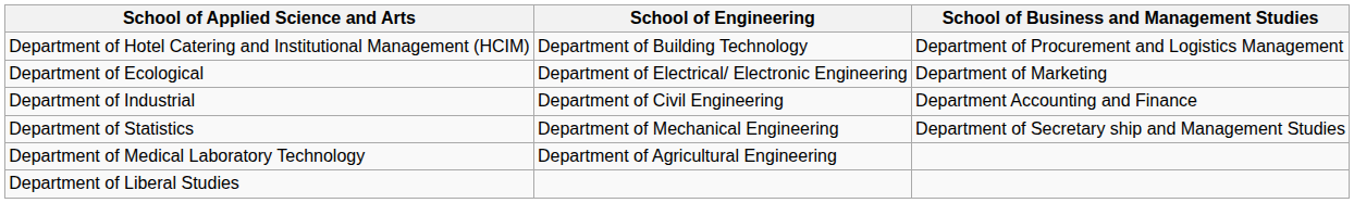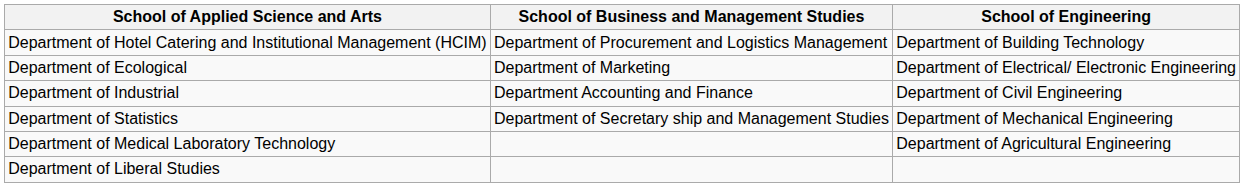 <table class="wikitable">
 <tr>
 <th>School of Applied Science and Arts</th>
+<th>School of Business and Management Studies</th>
 <th>School of  Engineering</th>
-<th>School of Business and Management Studies</th>
 </tr>
 <tr>
 <td>Department of Hotel Catering and Institutional Management (HCIM)</td>
+<td>Department of Procurement and Logistics Management</td>
 <td>Department of Building Technology</td>
-<td>Department of Procurement and Logistics Management</td>
 </tr>
 <tr>
 <td>Department of Ecological</td>
+<td>Department of Marketing</td>
 <td>Department of Electrical/ Electronic Engineering</td>
-<td>Department of Marketing</td>
 </tr>
 <tr>
 <td>Department of Industrial</td>
+<td>Department Accounting and Finance</td>
 <td>Department of Civil Engineering</td>
-<td>Department Accounting and Finance</td>
 </tr>
 <tr>
 <td>Department of Statistics</td>
+<td>Department of Secretary ship and Management Studies</td>
 <td>Department of Mechanical Engineering</td>
-<td>Department of Secretary ship and Management Studies</td>
 </tr>
 <tr>
 <td>Department of Medical Laboratory Technology</td>
+<td></td>
 <td>Department of Agricultural Engineering</td>
-<td></td>
 </tr>
 <tr>
 <td>Department of Liberal Studies</td>
 <td></td>
 <td></td>
 </tr>
 </table>
